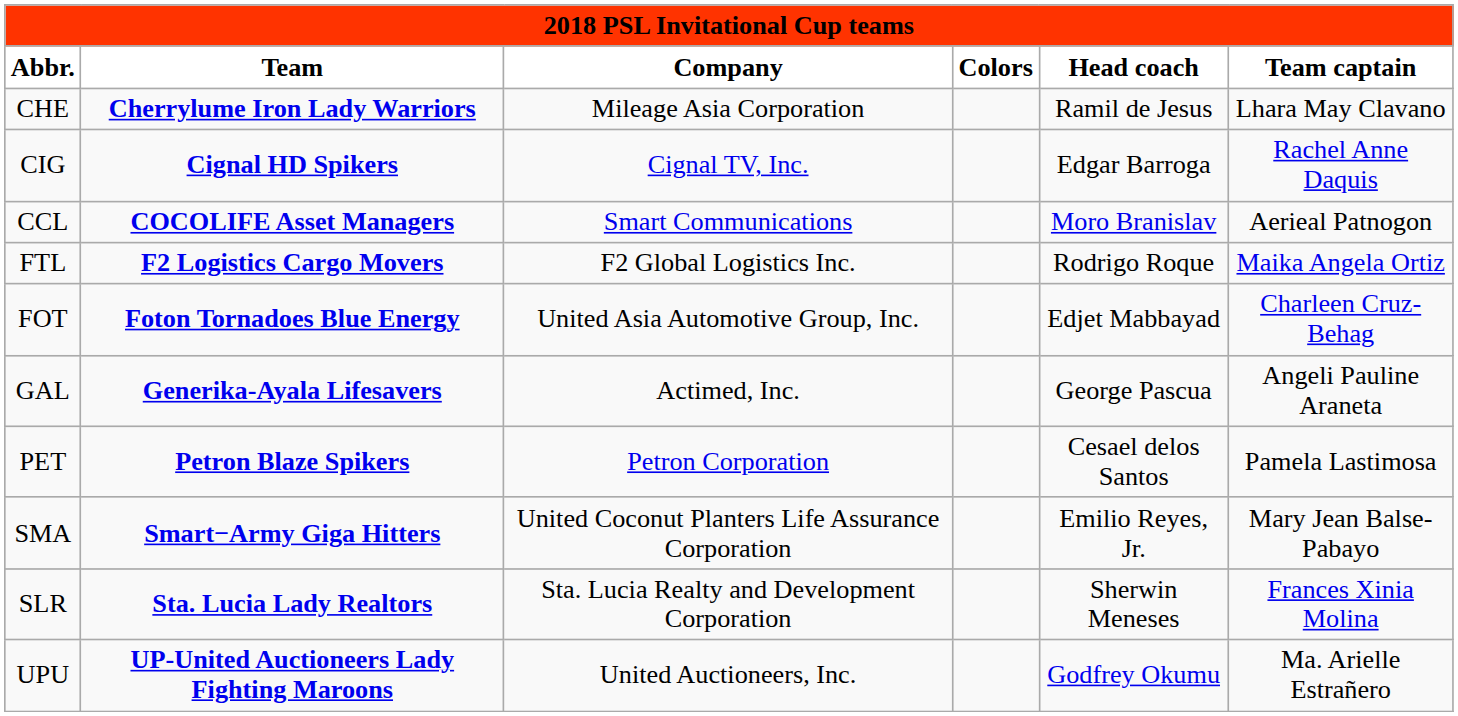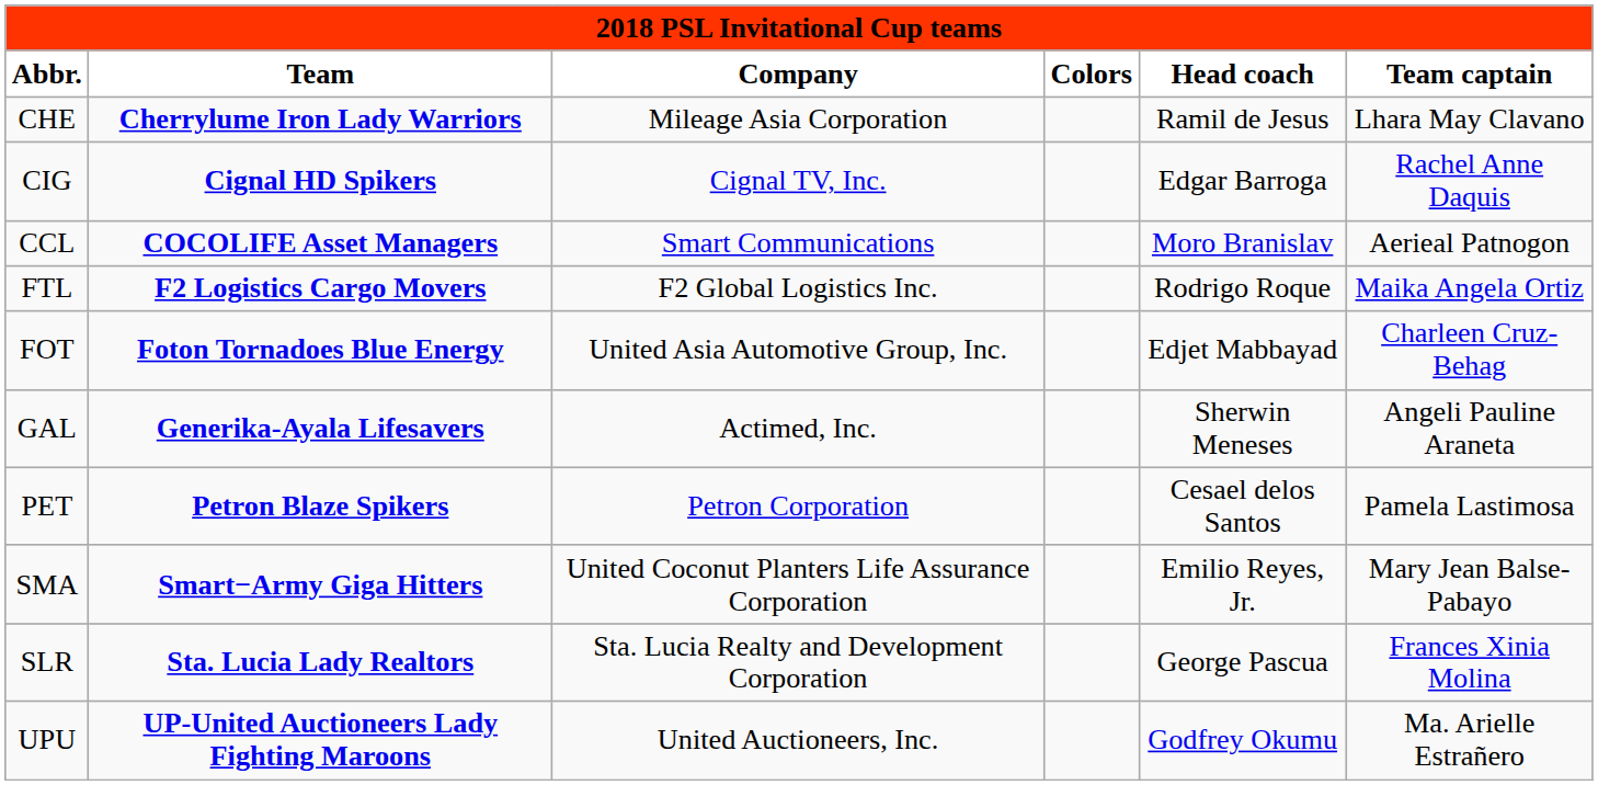 <table class="wikitable" style="width:100%; text-align:left">
 <tr>
 <th style=background:#ff3300 colspan=7><span>2018 PSL Invitational Cup teams</span></th>
 </tr>
 <tr>
 <th style="background:white">Abbr.</th>
 <th style="background:white">Team</th>
 <th style="background:white">Company</th>
 <th style="background:white">Colors</th>
 <th style="background:white">Head coach</th>
 <th style="background:white">Team captain</th>
 </tr>
 <tr>
 <td align=center>CHE</td>
 <td align=center><strong><a href='#'>Cherrylume Iron Lady Warriors</a></strong></td>
 <td align=center>Mileage Asia Corporation</td>
 <td align=center> </td>
 <td align=center> Ramil de Jesus</td>
 <td align=center>Lhara May Clavano</td>
 </tr>
 <tr>
 <td align=center>CIG</td>
 <td align=center><strong><a href='#'>Cignal HD Spikers</a></strong></td>
 <td align=center><a href='#'>Cignal TV, Inc.</a></td>
 <td align=center> </td>
 <td align=center> Edgar Barroga</td>
 <td align=center><a href='#'>Rachel Anne Daquis</a></td>
 </tr>
 <tr>
 <td align=center>CCL</td>
 <td align=center><strong><a href='#'>COCOLIFE Asset Managers</a></strong></td>
 <td align=center><a href='#'>Smart Communications</a></td>
 <td align=center> </td>
 <td align=center> <a href='#'>Moro Branislav</a></td>
 <td align=center>Aerieal Patnogon</td>
 </tr>
 <tr>
 <td align=center>FTL</td>
 <td align=center><strong><a href='#'>F2 Logistics Cargo Movers</a></strong></td>
 <td align=center>F2 Global Logistics Inc.</td>
 <td align=center>  </td>
 <td align=center> Rodrigo Roque</td>
 <td align=center><a href='#'>Maika Angela Ortiz</a></td>
 </tr>
 <tr>
 <td align=center>FOT</td>
 <td align=center><strong><a href='#'>Foton Tornadoes Blue Energy</a></strong></td>
 <td align=center>United Asia Automotive Group, Inc.</td>
 <td align=center> </td>
 <td align=center> Edjet Mabbayad</td>
 <td align=center><a href='#'>Charleen Cruz-Behag</a></td>
 </tr>
 <tr>
 <td align=center>GAL</td>
 <td align=center><strong><a href='#'>Generika-Ayala Lifesavers</a></strong></td>
 <td align=center>Actimed, Inc.</td>
 <td align=center>  </td>
-<td align=center> George Pascua</td>
+<td align=center> Sherwin Meneses</td>
 <td align=center>Angeli Pauline Araneta</td>
 </tr>
 <tr>
 <td align=center>PET</td>
 <td align=center><strong><a href='#'>Petron Blaze Spikers</a></strong></td>
 <td align=center><a href='#'>Petron Corporation</a></td>
 <td align=center>  </td>
 <td align=center> Cesael delos Santos</td>
 <td align=center>Pamela Lastimosa</td>
 </tr>
 <tr>
 <td align=center>SMA</td>
 <td align=center><strong><a href='#'>Smart−Army Giga Hitters</a></strong></td>
 <td align=center>United Coconut Planters Life Assurance Corporation</td>
 <td align=center> </td>
 <td align=center> Emilio Reyes, Jr.</td>
 <td align=center>Mary Jean Balse-Pabayo</td>
 </tr>
 <tr>
 <td align=center>SLR</td>
 <td align=center><strong><a href='#'>Sta. Lucia Lady Realtors</a></strong></td>
 <td align=center>Sta. Lucia Realty and Development Corporation</td>
 <td align=center>  </td>
-<td align=center> Sherwin Meneses</td>
+<td align=center> George Pascua</td>
 <td align=center><a href='#'>Frances Xinia Molina</a></td>
 </tr>
 <tr>
 <td align=center>UPU</td>
 <td align=center><strong><a href='#'>UP-United Auctioneers Lady Fighting Maroons</a></strong></td>
 <td align=center>United Auctioneers, Inc.</td>
 <td align=center>  </td>
 <td align=center> <a href='#'>Godfrey Okumu</a></td>
 <td align=center>Ma. Arielle Estrañero</td>
 </tr>
 <tr>
 </tr>
 </table>
